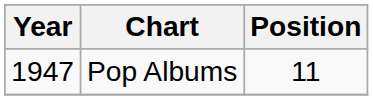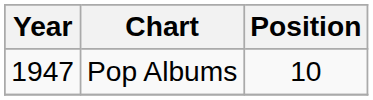 <table class="wikitable">
 <tr>
 <th>Year</th>
 <th>Chart</th>
 <th>Position</th>
 </tr>
 <tr>
 <td align="left">1947</td>
 <td align="left">Pop Albums</td>
-<td align="center">11</td>
+<td align="center">10</td>
 </tr>
 <tr>
 </tr>
 </table>
